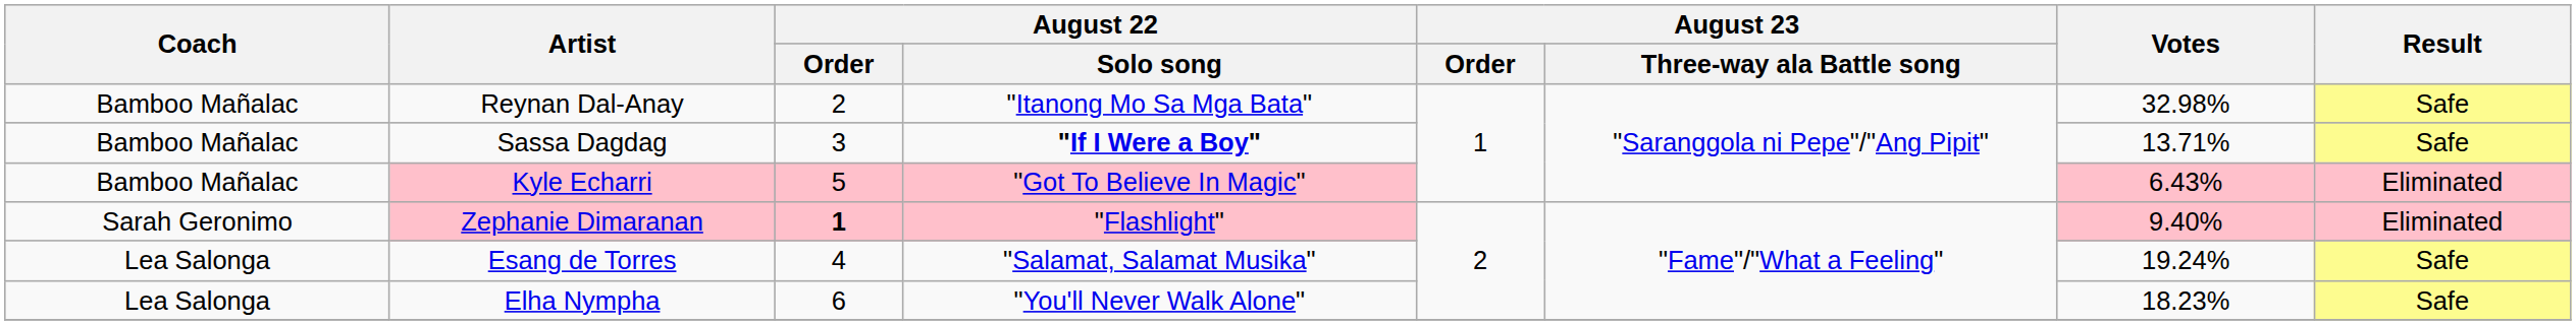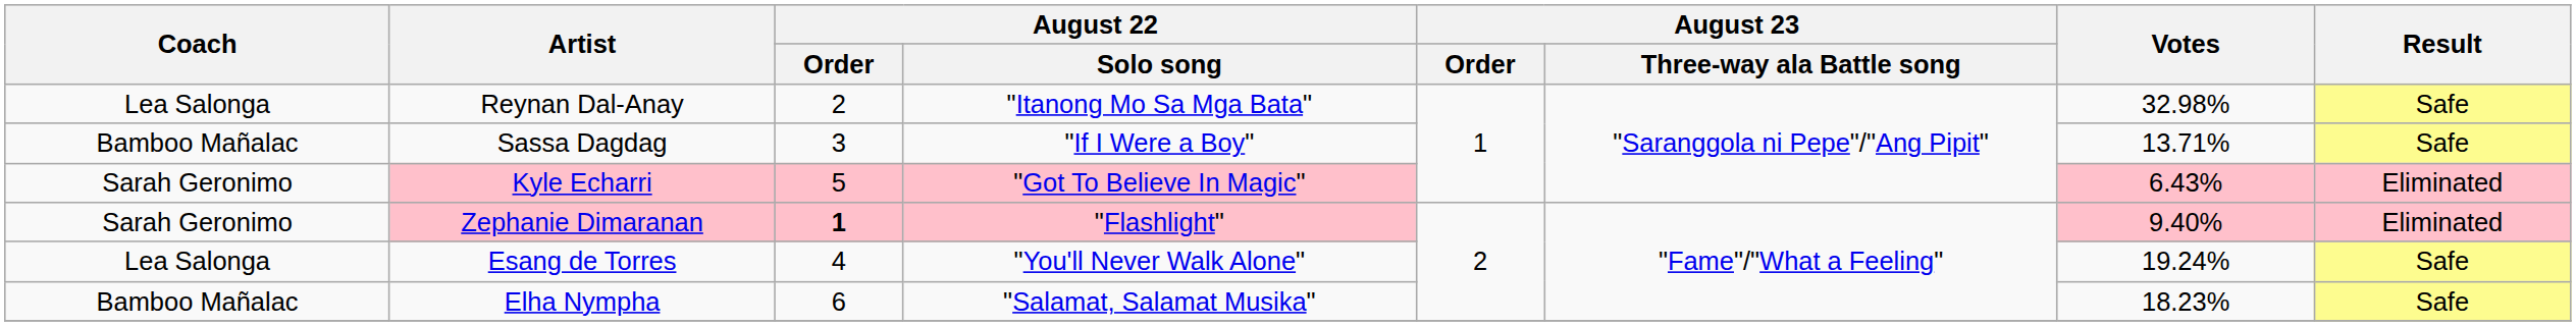 <table class="wikitable" style="text-align:center; line-height:17px; font-size:100%; width:100%;">
 <tr>
 <th width="15%" rowspan="2">Coach</th>
 <th width="15%" rowspan="2">Artist</th>
 <th width="25%" colspan="2">August 22</th>
 <th width="25%" colspan="2">August 23</th>
 <th width="10%" rowspan="2">Votes</th>
 <th width="10%" rowspan="2">Result</th>
 </tr>
 <tr>
 <th width="05%">Order</th>
 <th width="20%">Solo song</th>
 <th width="05%">Order</th>
 <th width="20%">Three-way ala Battle song</th>
 </tr>
 <tr>
-<td>Bamboo Mañalac</td>
+<td>Lea Salonga</td>
 <td>Reynan Dal-Anay</td>
 <td scope="row">2</td>
 <td>"<a href='#'>Itanong Mo Sa Mga Bata</a>"</td>
 <td rowspan="3">1</td>
 <td rowspan="3">"<a href='#'>Saranggola ni Pepe</a>"/"<a href='#'>Ang Pipit</a>"</td>
 <td>32.98%</td>
 <td style="background:#fdfc8f;">Safe</td>
 </tr>
 <tr>
 <td>Bamboo Mañalac</td>
 <td>Sassa Dagdag</td>
 <td scope="row">3</td>
-<td><strong>"<a href='#'>If I Were a Boy</a>"</strong></td>
+<td>"<a href='#'>If I Were a Boy</a>"</td>
 <td>13.71%</td>
 <td style="background:#fdfc8f;">Safe</td>
 </tr>
 <tr>
-<td>Bamboo Mañalac</td>
+<td>Sarah Geronimo</td>
 <td style="background:pink;"><a href='#'>Kyle Echarri</a></td>
 <td style="background:pink;" scope="row">5</td>
 <td style="background:pink;">"<a href='#'>Got To Believe In Magic</a>"</td>
 <td style="background:pink;">6.43%</td>
 <td style="background:pink;">Eliminated</td>
 </tr>
 <tr>
 <td>Sarah Geronimo</td>
 <td style="background:pink;"><a href='#'>Zephanie Dimaranan</a></td>
 <td style="background:pink;" scope="row"><strong>1</strong></td>
 <td style="background:pink;">"<a href='#'>Flashlight</a>"</td>
 <td rowspan="3">2</td>
 <td rowspan="3">"<a href='#'>Fame</a>"/"<a href='#'>What a Feeling</a>"</td>
 <td style="background:pink;">9.40%</td>
 <td style="background:pink;">Eliminated</td>
 </tr>
 <tr>
 <td>Lea Salonga</td>
 <td><a href='#'>Esang de Torres</a></td>
 <td scope="row">4</td>
-<td>"<a href='#'>Salamat, Salamat Musika</a>"</td>
+<td>"<a href='#'>You'll Never Walk Alone</a>"</td>
 <td>19.24%</td>
 <td style="background:#fdfc8f;">Safe</td>
 </tr>
 <tr>
-<td>Lea Salonga</td>
+<td>Bamboo Mañalac</td>
 <td><a href='#'>Elha Nympha</a></td>
 <td scope="row">6</td>
-<td>"<a href='#'>You'll Never Walk Alone</a>"</td>
+<td>"<a href='#'>Salamat, Salamat Musika</a>"</td>
 <td>18.23%</td>
 <td style="background:#fdfc8f;">Safe</td>
 </tr>
 <tr>
 </tr>
 </table>
